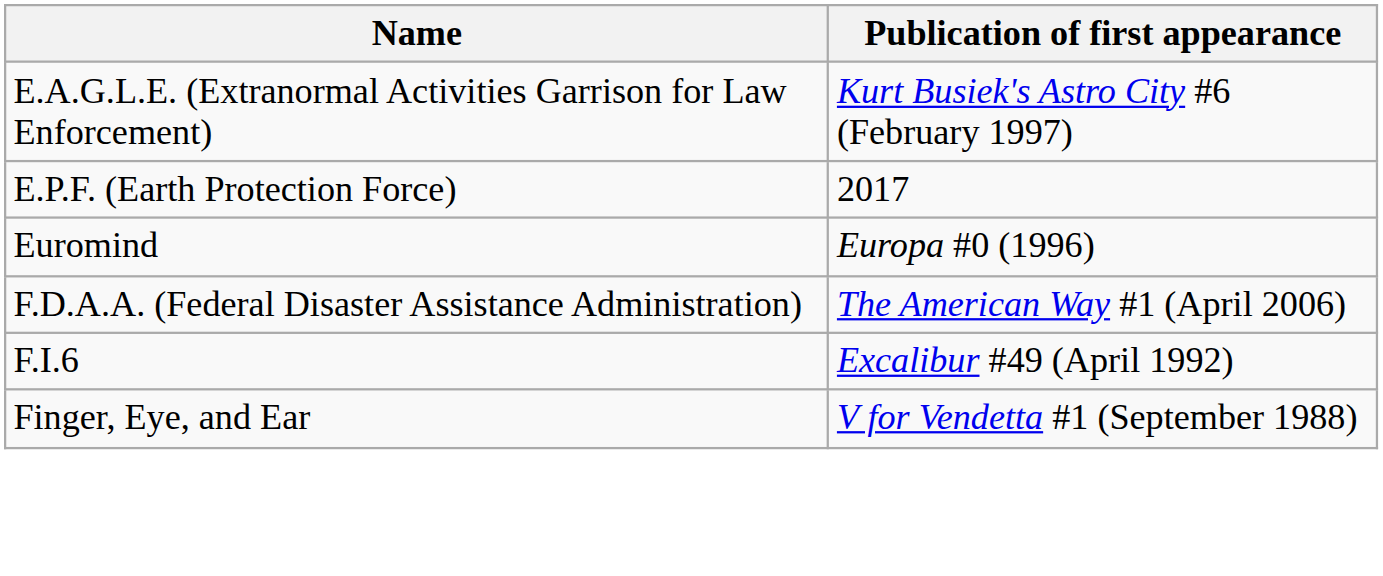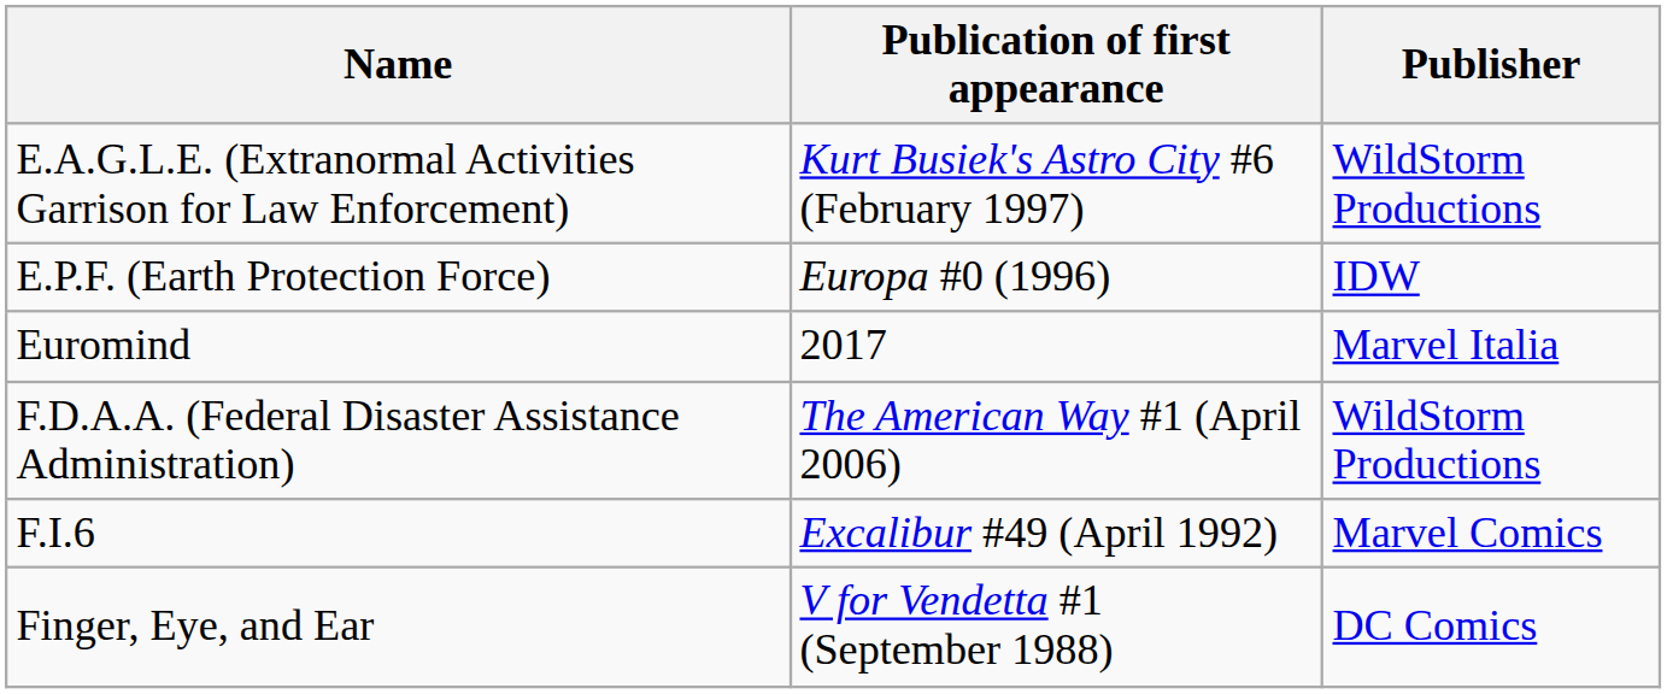 <table class="wikitable">
 <tr>
 <th>Name</th>
 <th>Publication of first appearance</th>
+<th>Publisher</th>
 </tr>
 <tr>
 <td>E.A.G.L.E. (Extranormal Activities Garrison for Law Enforcement)</td>
 <td><em><a href='#'>Kurt Busiek's Astro City</a></em> #6 (February 1997)</td>
+<td><a href='#'>WildStorm Productions</a></td>
 </tr>
 <tr>
 <td>E.P.F. (Earth Protection Force)</td>
-<td>2017</td>
+<td><em>Europa</em> #0 (1996)</td>
+<td><a href='#'>IDW</a></td>
 </tr>
 <tr>
 <td>Euromind</td>
-<td><em>Europa</em> #0 (1996)</td>
+<td>2017</td>
+<td><a href='#'>Marvel Italia</a></td>
 </tr>
 <tr>
 <td>F.D.A.A. (Federal Disaster Assistance Administration)</td>
 <td><em><a href='#'>The American Way</a></em> #1 (April 2006)</td>
+<td><a href='#'>WildStorm Productions</a></td>
 </tr>
 <tr>
 <td>F.I.6</td>
 <td><em><a href='#'>Excalibur</a></em> #49 (April 1992)</td>
+<td><a href='#'>Marvel Comics</a></td>
 </tr>
 <tr>
 <td>Finger, Eye, and Ear</td>
 <td><em><a href='#'>V for Vendetta</a></em> #1 (September 1988)</td>
+<td><a href='#'>DC Comics</a></td>
 </tr>
 </table>
